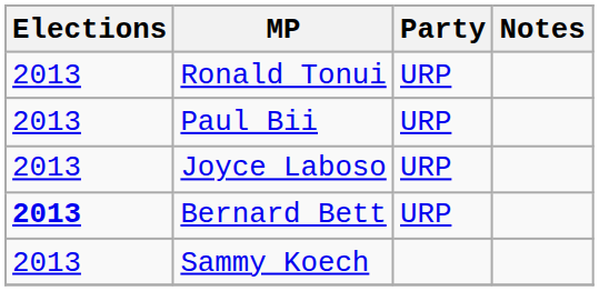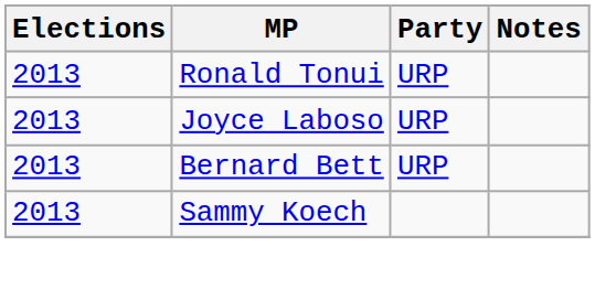 <table class="wikitable">
 <tr>
 <th>Elections</th>
 <th>MP </th>
 <th>Party</th>
 <th>Notes</th>
 </tr>
 <tr>
 <td><a href='#'>2013</a></td>
 <td><a href='#'>Ronald Tonui</a></td>
 <td><a href='#'>URP</a></td>
 <td></td>
 </tr>
 <tr>
 <td><a href='#'>2013</a></td>
-<td><a href='#'>Paul Bii</a></td>
+<td><a href='#'>Joyce Laboso</a></td>
 <td><a href='#'>URP</a></td>
 <td></td>
 </tr>
 <tr>
 <td><a href='#'>2013</a></td>
-<td><a href='#'>Joyce Laboso</a></td>
-<td><a href='#'>URP</a></td>
-<td></td>
-</tr>
-<tr>
-<td><strong><a href='#'>2013</a></strong></td>
 <td><a href='#'>Bernard Bett</a></td>
 <td><a href='#'>URP</a></td>
 <td></td>
 </tr>
 <tr>
 <td><a href='#'>2013</a></td>
 <td><a href='#'>Sammy Koech</a></td>
 <td></td>
 <td></td>
 </tr>
 <tr>
 </tr>
 </table>
